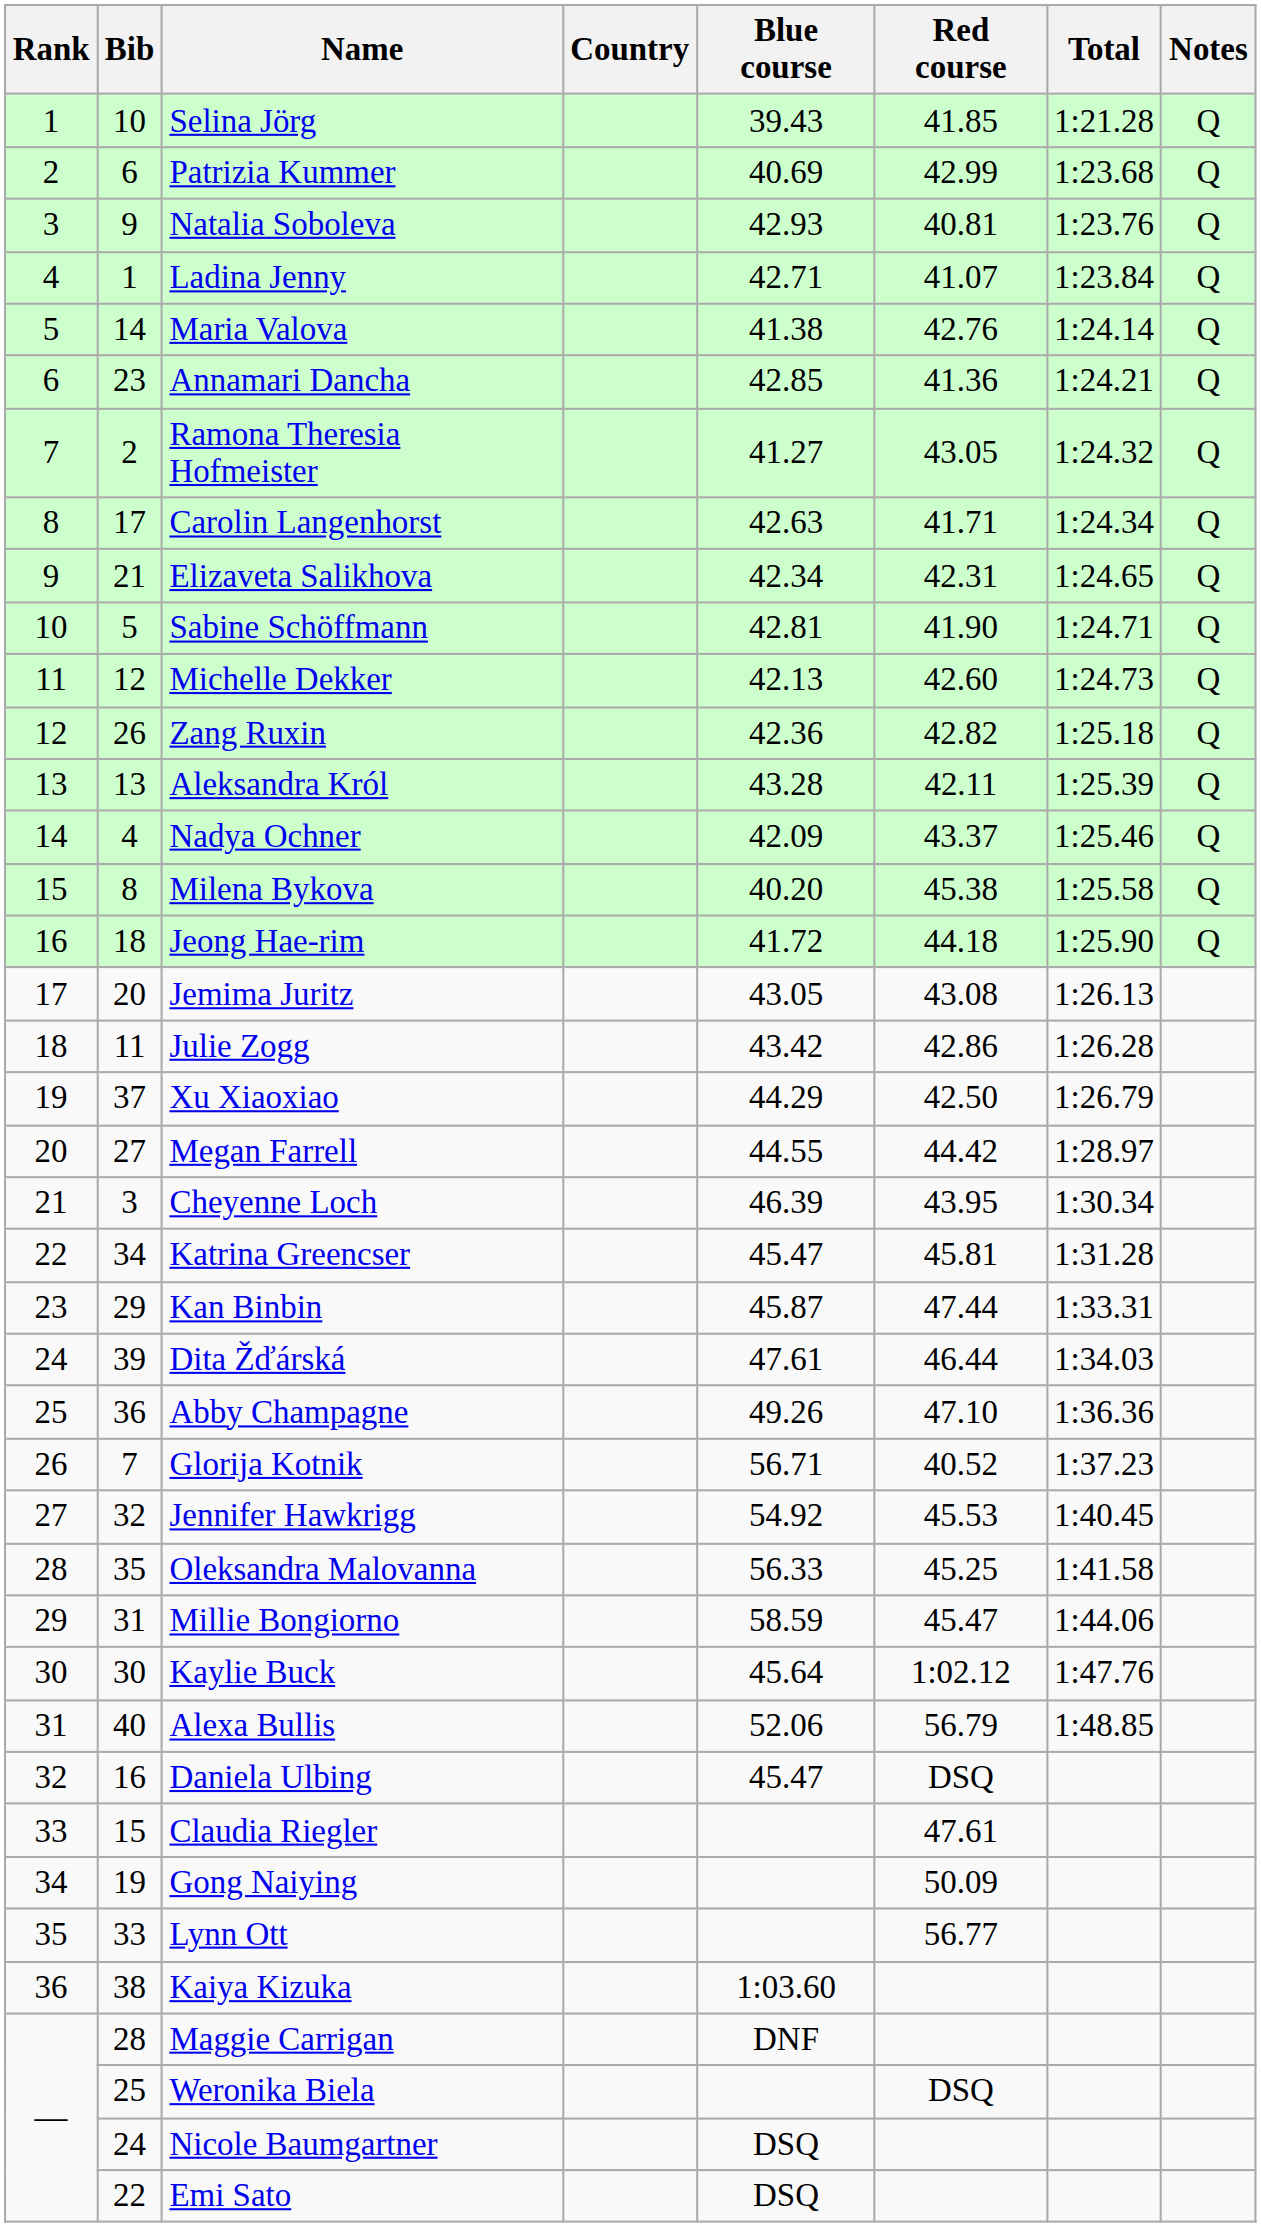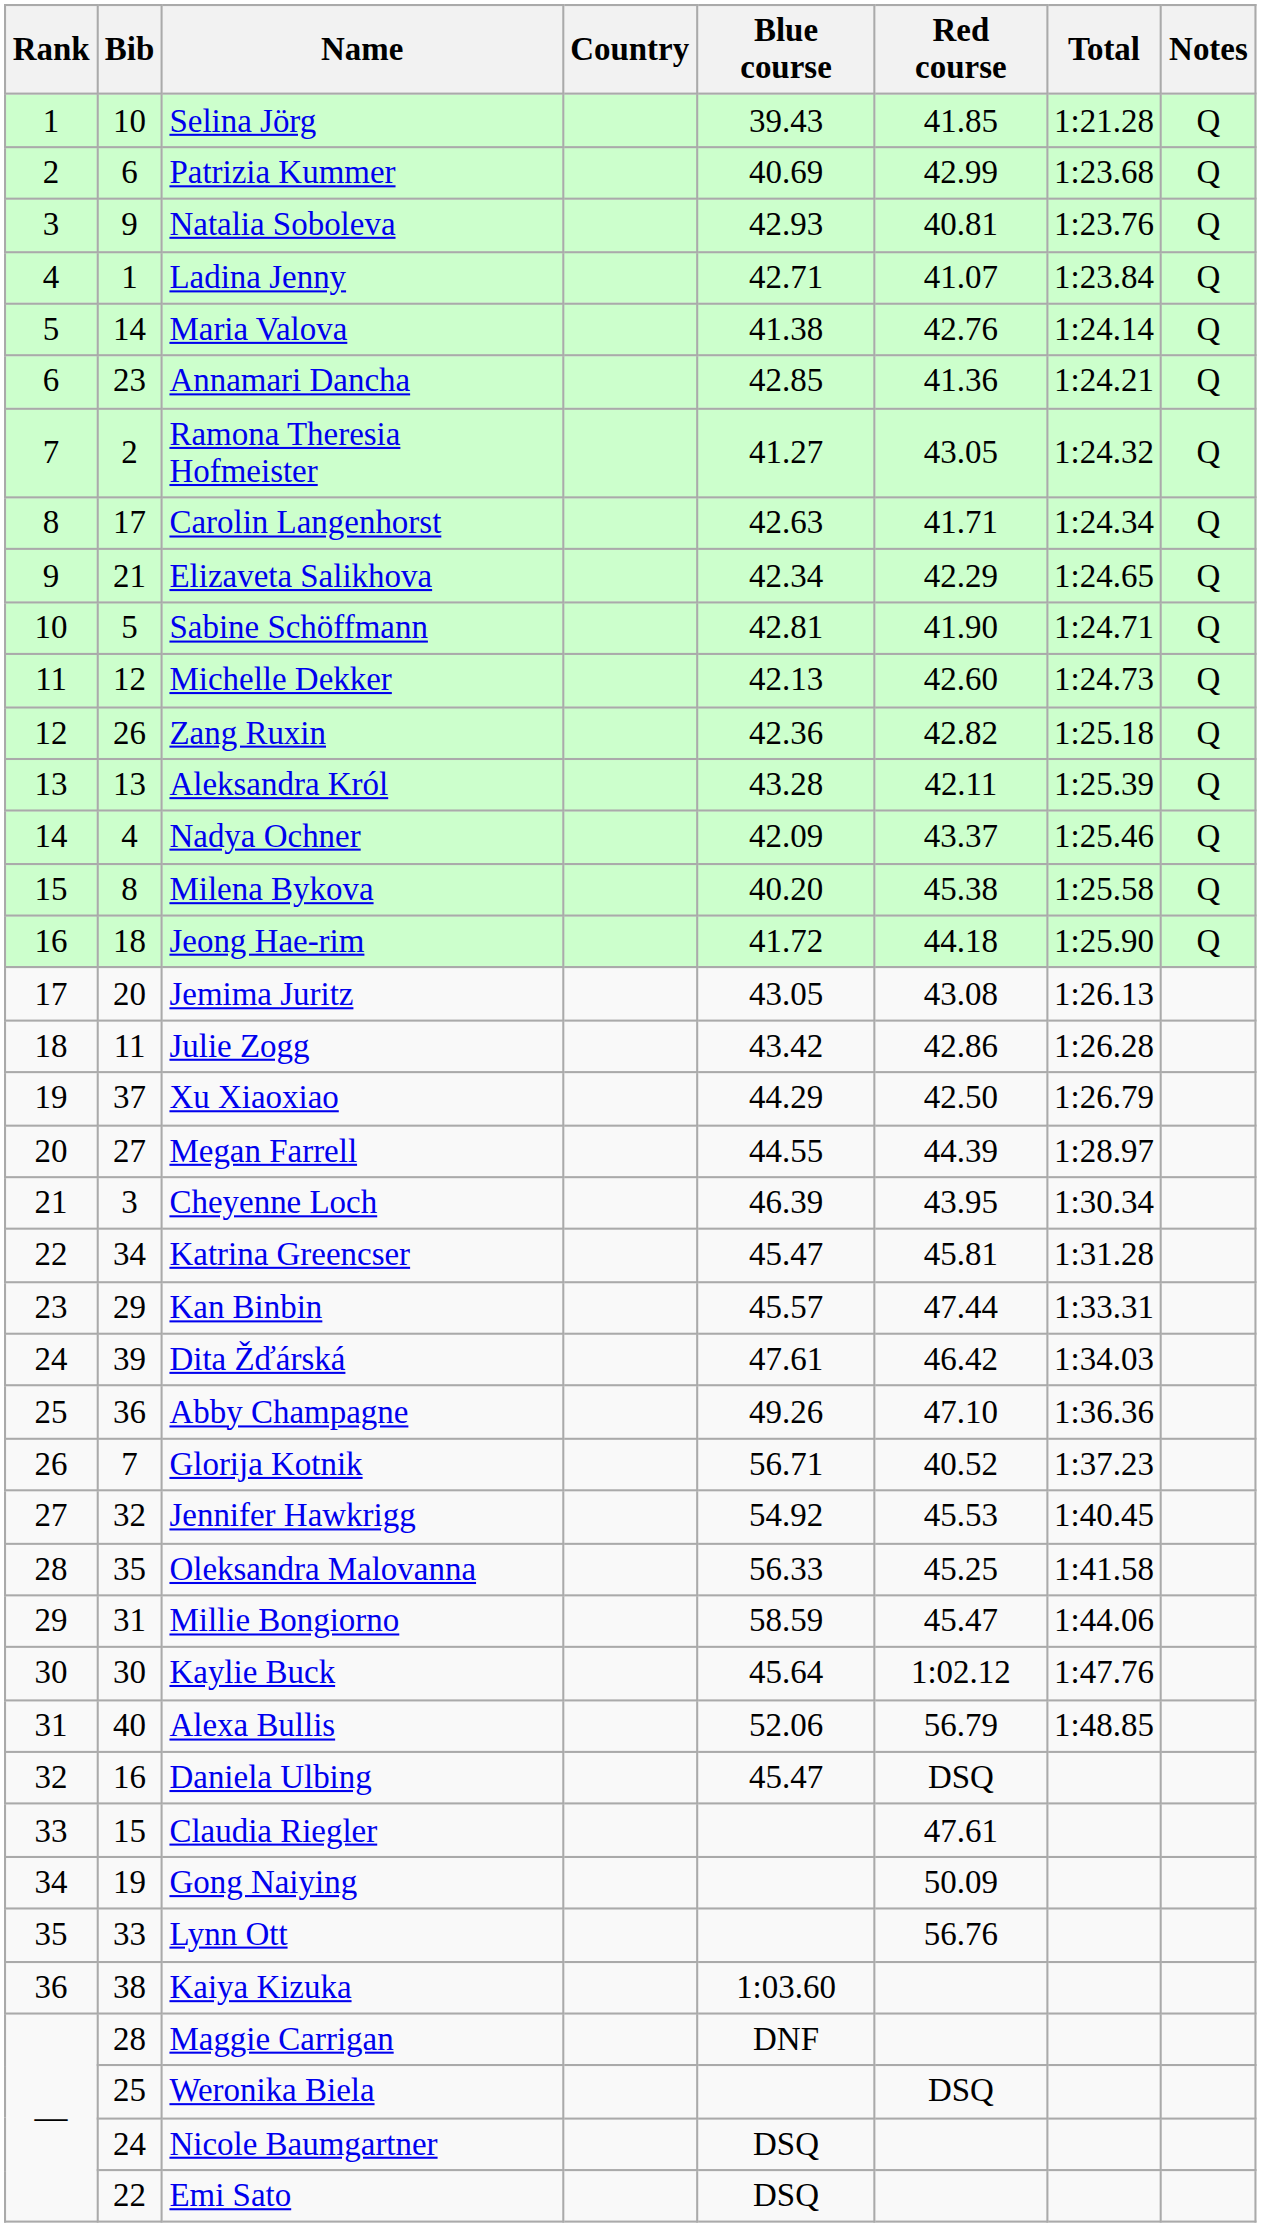 <table class="wikitable sortable" style="text-align:center">
 <tr>
 <th>Rank</th>
 <th>Bib</th>
 <th>Name</th>
 <th>Country</th>
 <th>Blue course</th>
 <th>Red course</th>
 <th>Total</th>
 <th>Notes</th>
 </tr>
 <tr bgcolor=ccffcc>
 <td>1</td>
 <td>10</td>
 <td align=left><a href='#'>Selina Jörg</a></td>
 <td align=left></td>
 <td>39.43</td>
 <td>41.85</td>
 <td>1:21.28</td>
 <td>Q</td>
 </tr>
 <tr bgcolor=ccffcc>
 <td>2</td>
 <td>6</td>
 <td align=left><a href='#'>Patrizia Kummer</a></td>
 <td align=left></td>
 <td>40.69</td>
 <td>42.99</td>
 <td>1:23.68</td>
 <td>Q</td>
 </tr>
 <tr bgcolor=ccffcc>
 <td>3</td>
 <td>9</td>
 <td align=left><a href='#'>Natalia Soboleva</a></td>
 <td align=left></td>
 <td>42.93</td>
 <td>40.81</td>
 <td>1:23.76</td>
 <td>Q</td>
 </tr>
 <tr bgcolor=ccffcc>
 <td>4</td>
 <td>1</td>
 <td align=left><a href='#'>Ladina Jenny</a></td>
 <td align=left></td>
 <td>42.71</td>
 <td>41.07</td>
 <td>1:23.84</td>
 <td>Q</td>
 </tr>
 <tr bgcolor=ccffcc>
 <td>5</td>
 <td>14</td>
 <td align=left><a href='#'>Maria Valova</a></td>
 <td align=left></td>
 <td>41.38</td>
 <td>42.76</td>
 <td>1:24.14</td>
 <td>Q</td>
 </tr>
 <tr bgcolor=ccffcc>
 <td>6</td>
 <td>23</td>
 <td align=left><a href='#'>Annamari Dancha</a></td>
 <td align=left></td>
 <td>42.85</td>
 <td>41.36</td>
 <td>1:24.21</td>
 <td>Q</td>
 </tr>
 <tr bgcolor=ccffcc>
 <td>7</td>
 <td>2</td>
 <td align=left><a href='#'>Ramona Theresia Hofmeister</a></td>
 <td align=left></td>
 <td>41.27</td>
 <td>43.05</td>
 <td>1:24.32</td>
 <td>Q</td>
 </tr>
 <tr bgcolor=ccffcc>
 <td>8</td>
 <td>17</td>
 <td align=left><a href='#'>Carolin Langenhorst</a></td>
 <td align=left></td>
 <td>42.63</td>
 <td>41.71</td>
 <td>1:24.34</td>
 <td>Q</td>
 </tr>
 <tr bgcolor=ccffcc>
 <td>9</td>
 <td>21</td>
 <td align=left><a href='#'>Elizaveta Salikhova</a></td>
 <td align=left></td>
 <td>42.34</td>
-<td>42.31</td>
+<td>42.29</td>
 <td>1:24.65</td>
 <td>Q</td>
 </tr>
 <tr bgcolor=ccffcc>
 <td>10</td>
 <td>5</td>
 <td align=left><a href='#'>Sabine Schöffmann</a></td>
 <td align=left></td>
 <td>42.81</td>
 <td>41.90</td>
 <td>1:24.71</td>
 <td>Q</td>
 </tr>
 <tr bgcolor=ccffcc>
 <td>11</td>
 <td>12</td>
 <td align=left><a href='#'>Michelle Dekker</a></td>
 <td align=left></td>
 <td>42.13</td>
 <td>42.60</td>
 <td>1:24.73</td>
 <td>Q</td>
 </tr>
 <tr bgcolor=ccffcc>
 <td>12</td>
 <td>26</td>
 <td align=left><a href='#'>Zang Ruxin</a></td>
 <td align=left></td>
 <td>42.36</td>
 <td>42.82</td>
 <td>1:25.18</td>
 <td>Q</td>
 </tr>
 <tr bgcolor=ccffcc>
 <td>13</td>
 <td>13</td>
 <td align=left><a href='#'>Aleksandra Król</a></td>
 <td align=left></td>
 <td>43.28</td>
 <td>42.11</td>
 <td>1:25.39</td>
 <td>Q</td>
 </tr>
 <tr bgcolor=ccffcc>
 <td>14</td>
 <td>4</td>
 <td align=left><a href='#'>Nadya Ochner</a></td>
 <td align=left></td>
 <td>42.09</td>
 <td>43.37</td>
 <td>1:25.46</td>
 <td>Q</td>
 </tr>
 <tr bgcolor=ccffcc>
 <td>15</td>
 <td>8</td>
 <td align=left><a href='#'>Milena Bykova</a></td>
 <td align=left></td>
 <td>40.20</td>
 <td>45.38</td>
 <td>1:25.58</td>
 <td>Q</td>
 </tr>
 <tr bgcolor=ccffcc>
 <td>16</td>
 <td>18</td>
 <td align=left><a href='#'>Jeong Hae-rim</a></td>
 <td align=left></td>
 <td>41.72</td>
 <td>44.18</td>
 <td>1:25.90</td>
 <td>Q</td>
 </tr>
 <tr>
 <td>17</td>
 <td>20</td>
 <td align=left><a href='#'>Jemima Juritz</a></td>
 <td align=left></td>
 <td>43.05</td>
 <td>43.08</td>
 <td>1:26.13</td>
 <td></td>
 </tr>
 <tr>
 <td>18</td>
 <td>11</td>
 <td align=left><a href='#'>Julie Zogg</a></td>
 <td align=left></td>
 <td>43.42</td>
 <td>42.86</td>
 <td>1:26.28</td>
 <td></td>
 </tr>
 <tr>
 <td>19</td>
 <td>37</td>
 <td align=left><a href='#'>Xu Xiaoxiao</a></td>
 <td align=left></td>
 <td>44.29</td>
 <td>42.50</td>
 <td>1:26.79</td>
 <td></td>
 </tr>
 <tr>
 <td>20</td>
 <td>27</td>
 <td align=left><a href='#'>Megan Farrell</a></td>
 <td align=left></td>
 <td>44.55</td>
-<td>44.42</td>
+<td>44.39</td>
 <td>1:28.97</td>
 <td></td>
 </tr>
 <tr>
 <td>21</td>
 <td>3</td>
 <td align=left><a href='#'>Cheyenne Loch</a></td>
 <td align=left></td>
 <td>46.39</td>
 <td>43.95</td>
 <td>1:30.34</td>
 <td></td>
 </tr>
 <tr>
 <td>22</td>
 <td>34</td>
 <td align=left><a href='#'>Katrina Greencser</a></td>
 <td align=left></td>
 <td>45.47</td>
 <td>45.81</td>
 <td>1:31.28</td>
 <td></td>
 </tr>
 <tr>
 <td>23</td>
 <td>29</td>
 <td align=left><a href='#'>Kan Binbin</a></td>
 <td align=left></td>
-<td>45.87</td>
+<td>45.57</td>
 <td>47.44</td>
 <td>1:33.31</td>
 <td></td>
 </tr>
 <tr>
 <td>24</td>
 <td>39</td>
 <td align=left><a href='#'>Dita Žďárská</a></td>
 <td align=left></td>
 <td>47.61</td>
-<td>46.44</td>
+<td>46.42</td>
 <td>1:34.03</td>
 <td></td>
 </tr>
 <tr>
 <td>25</td>
 <td>36</td>
 <td align=left><a href='#'>Abby Champagne</a></td>
 <td align=left></td>
 <td>49.26</td>
 <td>47.10</td>
 <td>1:36.36</td>
 <td></td>
 </tr>
 <tr>
 <td>26</td>
 <td>7</td>
 <td align=left><a href='#'>Glorija Kotnik</a></td>
 <td align=left></td>
 <td>56.71</td>
 <td>40.52</td>
 <td>1:37.23</td>
 <td></td>
 </tr>
 <tr>
 <td>27</td>
 <td>32</td>
 <td align=left><a href='#'>Jennifer Hawkrigg</a></td>
 <td align=left></td>
 <td>54.92</td>
 <td>45.53</td>
 <td>1:40.45</td>
 <td></td>
 </tr>
 <tr>
 <td>28</td>
 <td>35</td>
 <td align=left><a href='#'>Oleksandra Malovanna</a></td>
 <td align=left></td>
 <td>56.33</td>
 <td>45.25</td>
 <td>1:41.58</td>
 <td></td>
 </tr>
 <tr>
 <td>29</td>
 <td>31</td>
 <td align=left><a href='#'>Millie Bongiorno</a></td>
 <td align=left></td>
 <td>58.59</td>
 <td>45.47</td>
 <td>1:44.06</td>
 <td></td>
 </tr>
 <tr>
 <td>30</td>
 <td>30</td>
 <td align=left><a href='#'>Kaylie Buck</a></td>
 <td align=left></td>
 <td>45.64</td>
 <td>1:02.12</td>
 <td>1:47.76</td>
 <td></td>
 </tr>
 <tr>
 <td>31</td>
 <td>40</td>
 <td align=left><a href='#'>Alexa Bullis</a></td>
 <td align=left></td>
 <td>52.06</td>
 <td>56.79</td>
 <td>1:48.85</td>
 <td></td>
 </tr>
 <tr>
 <td>32</td>
 <td>16</td>
 <td align=left><a href='#'>Daniela Ulbing</a></td>
 <td align=left></td>
 <td>45.47</td>
 <td>DSQ</td>
 <td></td>
 <td></td>
 </tr>
 <tr>
 <td>33</td>
 <td>15</td>
 <td align=left><a href='#'>Claudia Riegler</a></td>
 <td align=left></td>
 <td></td>
 <td>47.61</td>
 <td></td>
 <td></td>
 </tr>
 <tr>
 <td>34</td>
 <td>19</td>
 <td align=left><a href='#'>Gong Naiying</a></td>
 <td align=left></td>
 <td></td>
 <td>50.09</td>
 <td></td>
 <td></td>
 </tr>
 <tr>
 <td>35</td>
 <td>33</td>
 <td align=left><a href='#'>Lynn Ott</a></td>
 <td align=left></td>
 <td></td>
-<td>56.77</td>
+<td>56.76</td>
 <td></td>
 <td></td>
 </tr>
 <tr>
 <td>36</td>
 <td>38</td>
 <td align=left><a href='#'>Kaiya Kizuka</a></td>
 <td align=left></td>
 <td>1:03.60</td>
 <td></td>
 <td></td>
 <td></td>
 </tr>
 <tr>
 <td rowspan=4>—</td>
 <td>28</td>
 <td align=left><a href='#'>Maggie Carrigan</a></td>
 <td align=left></td>
 <td>DNF</td>
 <td></td>
 <td></td>
 <td></td>
 </tr>
 <tr>
 <td>25</td>
 <td align=left><a href='#'>Weronika Biela</a></td>
 <td align=left></td>
 <td></td>
 <td>DSQ</td>
 <td></td>
 <td></td>
 </tr>
 <tr>
 <td>24</td>
 <td align=left><a href='#'>Nicole Baumgartner</a></td>
 <td align=left></td>
 <td>DSQ</td>
 <td></td>
 <td></td>
 <td></td>
 </tr>
 <tr>
 <td>22</td>
 <td align=left><a href='#'>Emi Sato</a></td>
 <td align=left></td>
 <td>DSQ</td>
 <td></td>
 <td></td>
 <td></td>
 </tr>
 </table>
